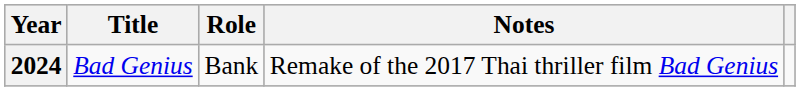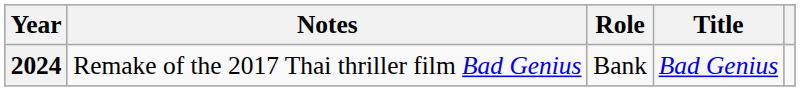 <table class="wikitable plainrowheaders">
 <tr>
 <th scope="col">Year</th>
+<th scope="col">Notes</th>
+<th scope="col">Role</th>
 <th scope="col">Title</th>
-<th scope="col">Role</th>
-<th scope="col">Notes</th>
 <th scope="col" class="unsortable"></th>
 </tr>
 <tr>
 <th>2024</th>
+<td>Remake of the 2017 Thai thriller  film <em><a href='#'>Bad Genius</a></em></td>
+<td>Bank</td>
 <td><em><a href='#'>Bad Genius</a></em></td>
-<td>Bank</td>
-<td>Remake of the 2017 Thai thriller  film <em><a href='#'>Bad Genius</a></em></td>
 <td style="text-align:center"></td>
 </tr>
 </table>
